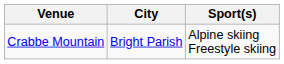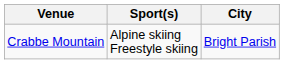 <table class="wikitable sortable">
 <tr>
 <th>Venue</th>
+<th>Sport(s)</th>
 <th>City</th>
-<th>Sport(s)</th>
 </tr>
 <tr>
 <td><a href='#'>Crabbe Mountain</a></td>
+<td>Alpine skiing<br>Freestyle skiing</td>
 <td><a href='#'>Bright Parish</a></td>
-<td>Alpine skiing<br>Freestyle skiing</td>
 </tr>
 </table>
